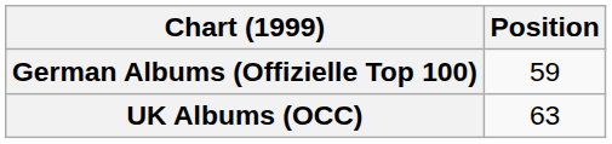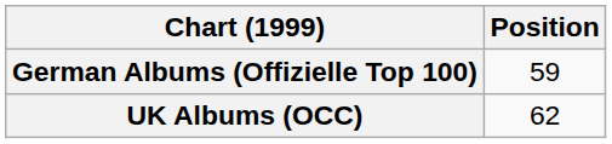 <table class="wikitable plainrowheaders sortable">
 <tr>
 <th>Chart (1999)</th>
 <th>Position</th>
 </tr>
 <tr>
 <th scope="row">German Albums (Offizielle Top 100)</th>
 <td align="center">59</td>
 </tr>
 <tr>
 <th scope="row">UK Albums (OCC)</th>
-<td align="center">63</td>
+<td align="center">62</td>
 </tr>
 </table>
